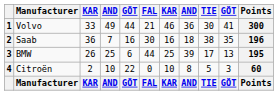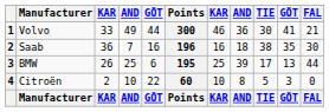 <table class="wikitable" style="font-size:85%; text-align:center;">
 <tr valign="top">
 <th valign="middle"></th>
 <th valign="middle">Manufacturer</th>
 <th><a href='#'>KAR</a></th>
 <th><a href='#'>AND</a></th>
 <th><a href='#'>GÖT</a></th>
-<th><a href='#'>FAL</a></th>
+<th valign="middle">Points</th>
 <th><a href='#'>KAR</a></th>
 <th><a href='#'>AND</a></th>
 <th><a href='#'>TIE</a></th>
 <th><a href='#'>GÖT</a></th>
-<th valign="middle">Points</th>
+<th><a href='#'>FAL</a></th>
 </tr>
 <tr>
 <th>1</th>
 <td align="left">Volvo</td>
 <td>33</td>
 <td>49</td>
 <td>44</td>
-<td>21</td>
+<th>300</th>
 <td>46</td>
 <td>36</td>
 <td>30</td>
 <td>41</td>
-<th>300</th>
+<td>21</td>
 </tr>
 <tr>
 <th>2</th>
 <td align="left">Saab</td>
 <td>36</td>
 <td>7</td>
 <td>16</td>
-<td>30</td>
+<th>196</th>
 <td>16</td>
 <td>18</td>
 <td>38</td>
 <td>35</td>
-<th>196</th>
+<td>30</td>
 </tr>
 <tr>
 <th>3</th>
 <td align="left">BMW</td>
 <td>26</td>
 <td>25</td>
 <td>6</td>
-<td>44</td>
+<th>195</th>
 <td>25</td>
 <td>39</td>
 <td>17</td>
 <td>13</td>
-<th>195</th>
+<td>44</td>
 </tr>
 <tr>
 <th>4</th>
 <td align="left">Citroën</td>
 <td>2</td>
 <td>10</td>
 <td>22</td>
-<td>0</td>
+<th>60</th>
 <td>10</td>
 <td>8</td>
 <td>5</td>
 <td>3</td>
-<th>60</th>
+<td>0</td>
 </tr>
 <tr valign="top">
 <th valign="middle"></th>
 <th valign="middle">Manufacturer</th>
 <th><a href='#'>KAR</a></th>
 <th><a href='#'>AND</a></th>
 <th><a href='#'>GÖT</a></th>
-<th><a href='#'>FAL</a></th>
+<th valign="middle">Points</th>
 <th><a href='#'>KAR</a></th>
 <th><a href='#'>AND</a></th>
 <th><a href='#'>TIE</a></th>
 <th><a href='#'>GÖT</a></th>
-<th valign="middle">Points</th>
+<th><a href='#'>FAL</a></th>
 </tr>
 </table>
